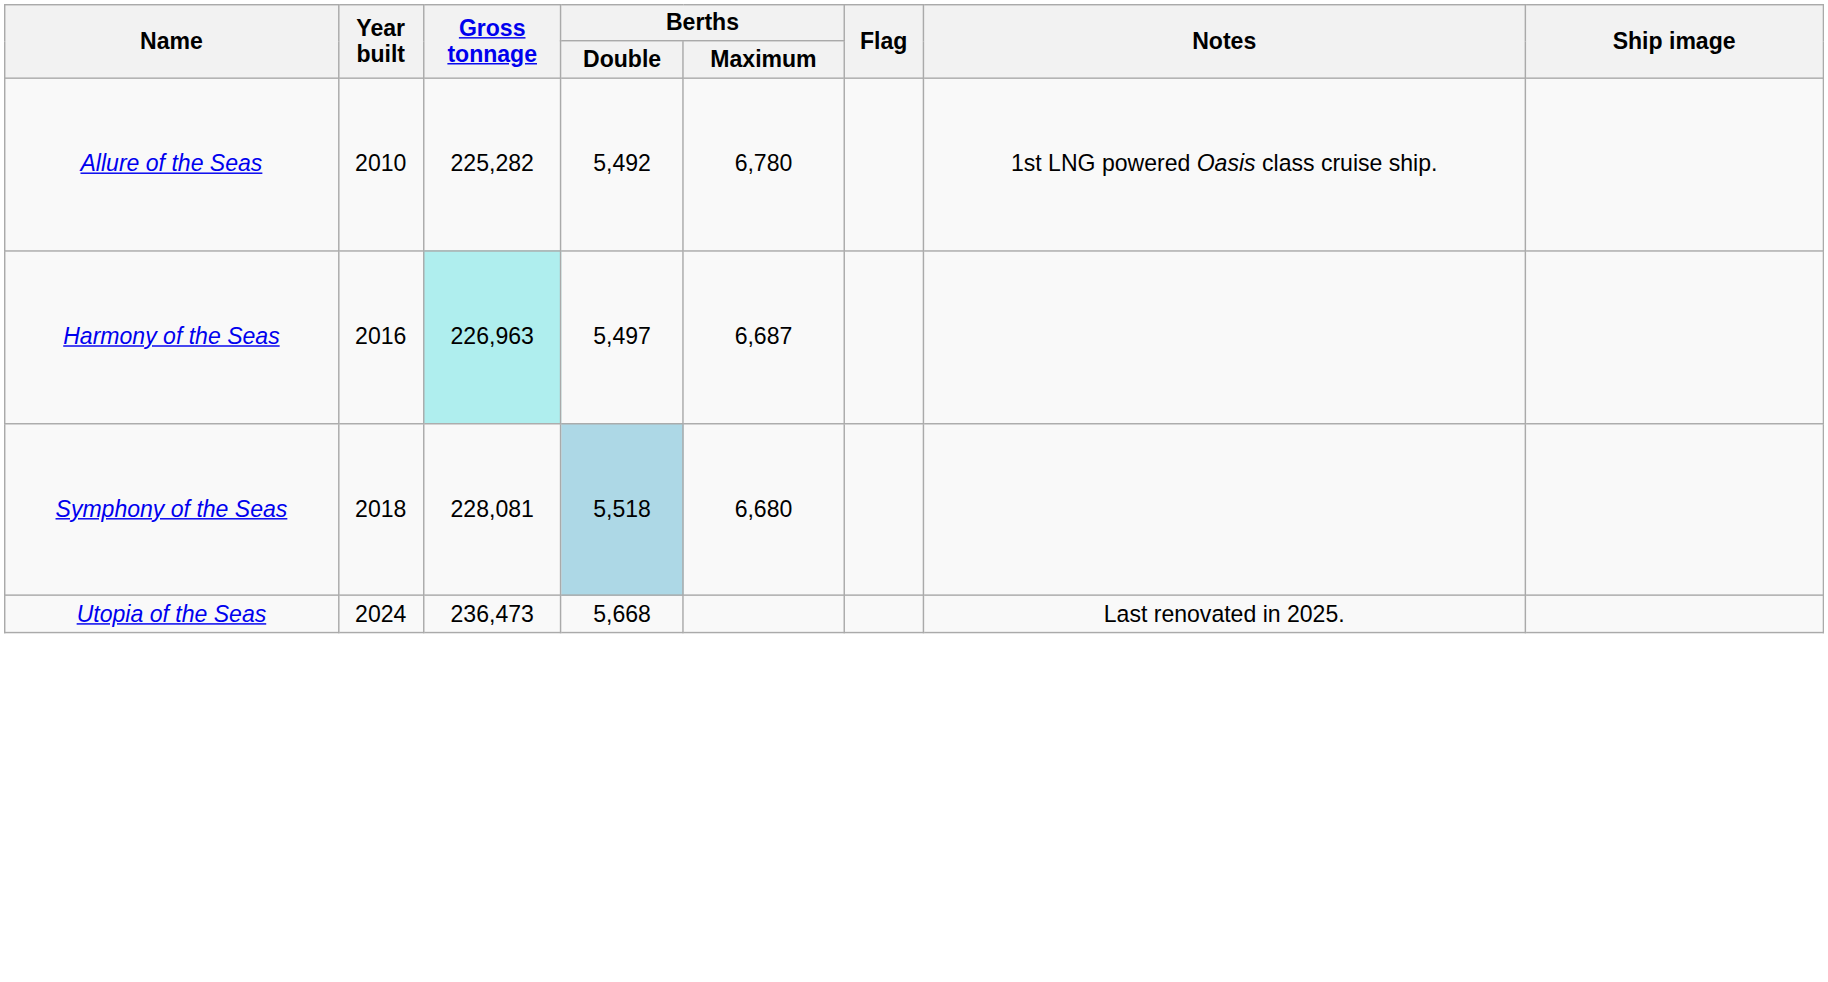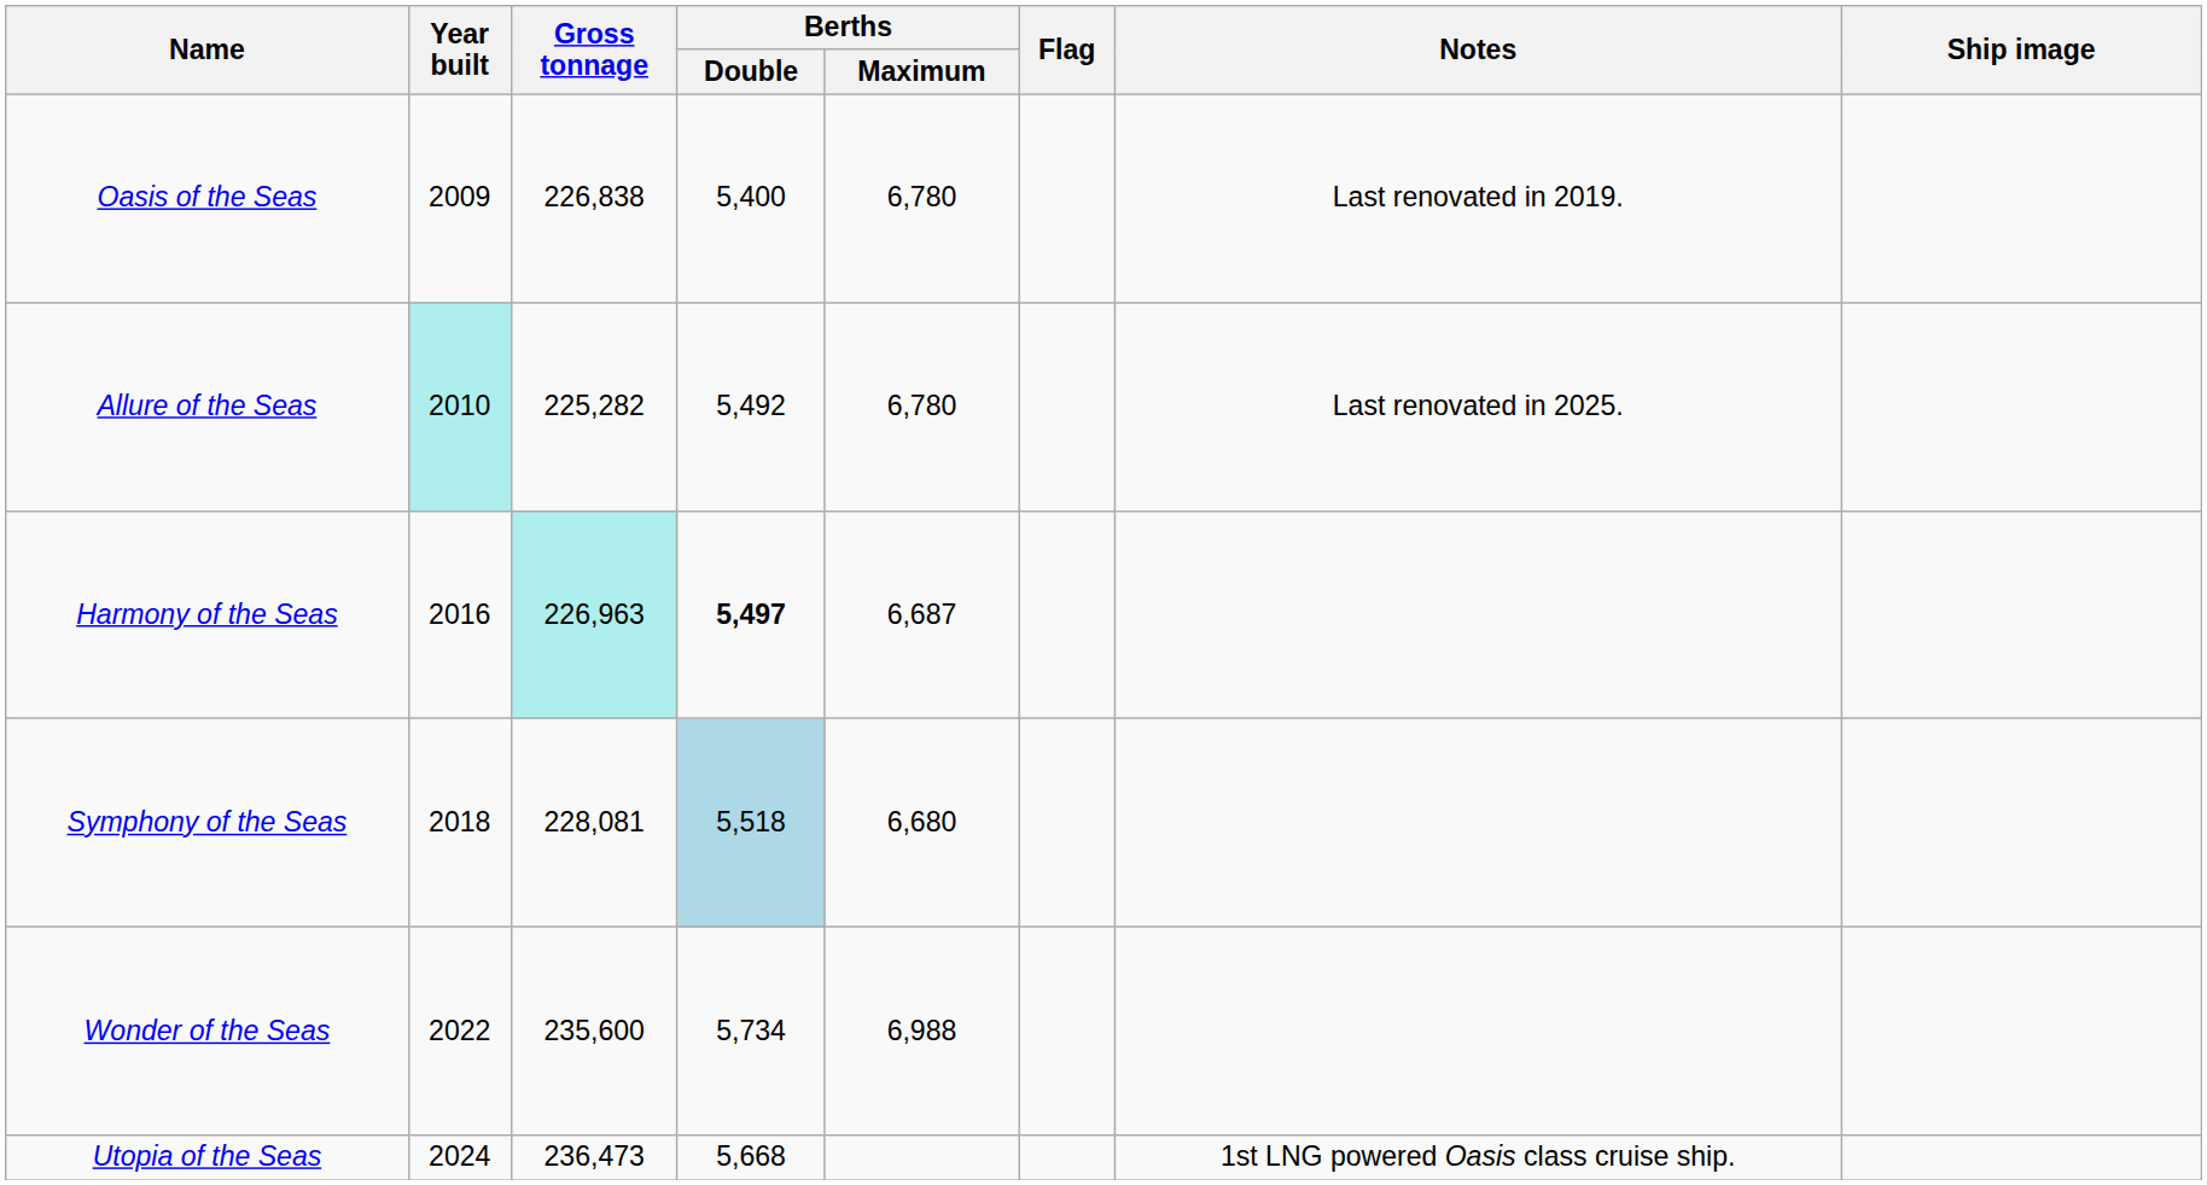 <table class="wikitable sortable" style="width: 100%; text-align: center;">
 <tr>
 <th rowspan="2">Name</th>
 <th rowspan="2">Year<br>built</th>
 <th rowspan="2"><a href='#'>Gross<br>tonnage</a></th>
 <th colspan="2">Berths</th>
 <th rowspan="2">Flag</th>
 <th rowspan="2"  class=unsortable>Notes</th>
 <th rowspan="2" style="width:200px;" class=unsortable>Ship image</th>
 </tr>
 <tr>
 <th>Double</th>
 <th>Maximum</th>
 </tr>
 <tr>
+<td style=height:112.5px><em><a href='#'>Oasis of the Seas</a></em></td>
+<td>2009</td>
+<td>226,838</td>
+<td>5,400</td>
+<td>6,780</td>
+<td></td>
+<td>Last renovated in 2019.</td>
+<td></td>
+</tr>
+<tr>
 <td style=height:112.5px><em><a href='#'>Allure of the Seas</a></em></td>
-<td>2010</td>
+<td style="background: paleturquoise;">2010</td>
 <td>225,282</td>
 <td>5,492</td>
 <td>6,780</td>
 <td></td>
-<td>1st LNG powered <em>Oasis</em> class cruise ship.</td>
+<td>Last renovated in 2025.</td>
 <td></td>
 </tr>
 <tr>
 <td style=height:112.5px><em><a href='#'>Harmony of the Seas</a></em></td>
 <td>2016</td>
 <td style="background: paleturquoise;">226,963</td>
-<td>5,497</td>
+<td><strong>5,497</strong></td>
 <td>6,687</td>
 <td></td>
 <td></td>
 <td></td>
 </tr>
 <tr>
 <td style=height:112.5px><em><a href='#'>Symphony of the Seas</a></em></td>
 <td>2018</td>
 <td>228,081</td>
 <td style="background: lightblue;">5,518</td>
 <td>6,680</td>
 <td></td>
 <td></td>
 <td></td>
 </tr>
 <tr>
+<td style=height:112.5px><em><a href='#'>Wonder of the Seas</a></em></td>
+<td>2022</td>
+<td>235,600</td>
+<td>5,734</td>
+<td>6,988</td>
+<td></td>
+<td></td>
+<td></td>
+</tr>
+<tr>
 <td><em><a href='#'>Utopia of the Seas</a></em></td>
 <td>2024</td>
 <td>236,473</td>
 <td>5,668</td>
 <td></td>
 <td></td>
-<td>Last renovated in 2025.</td>
+<td>1st LNG powered <em>Oasis</em> class cruise ship.</td>
 <td></td>
 </tr>
 </table>
